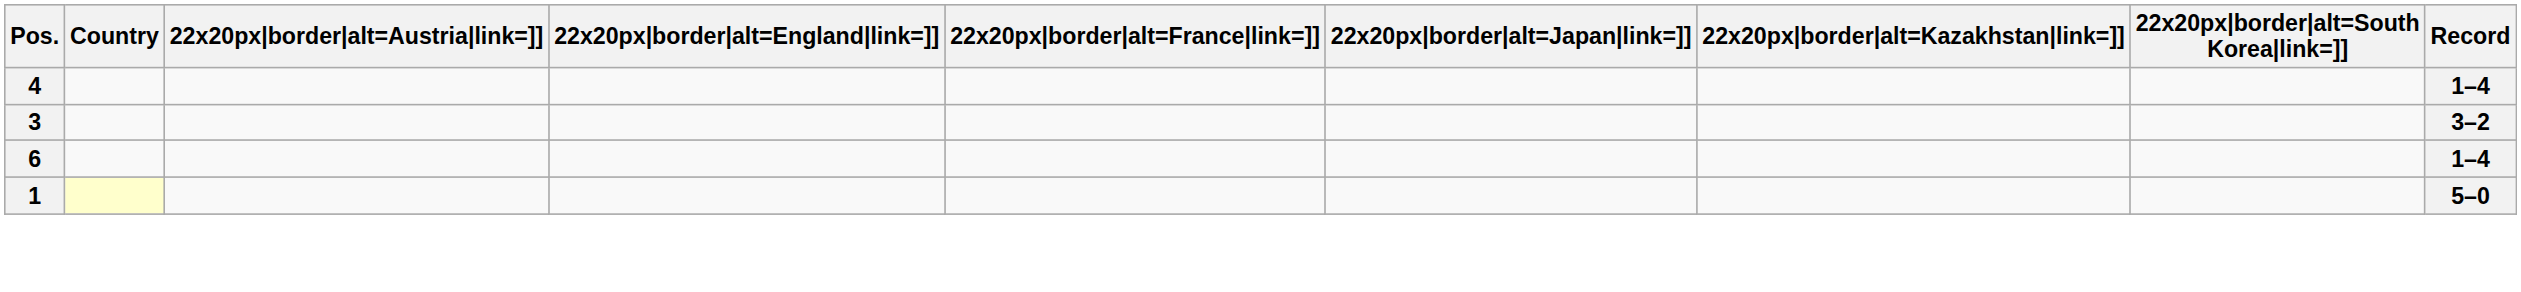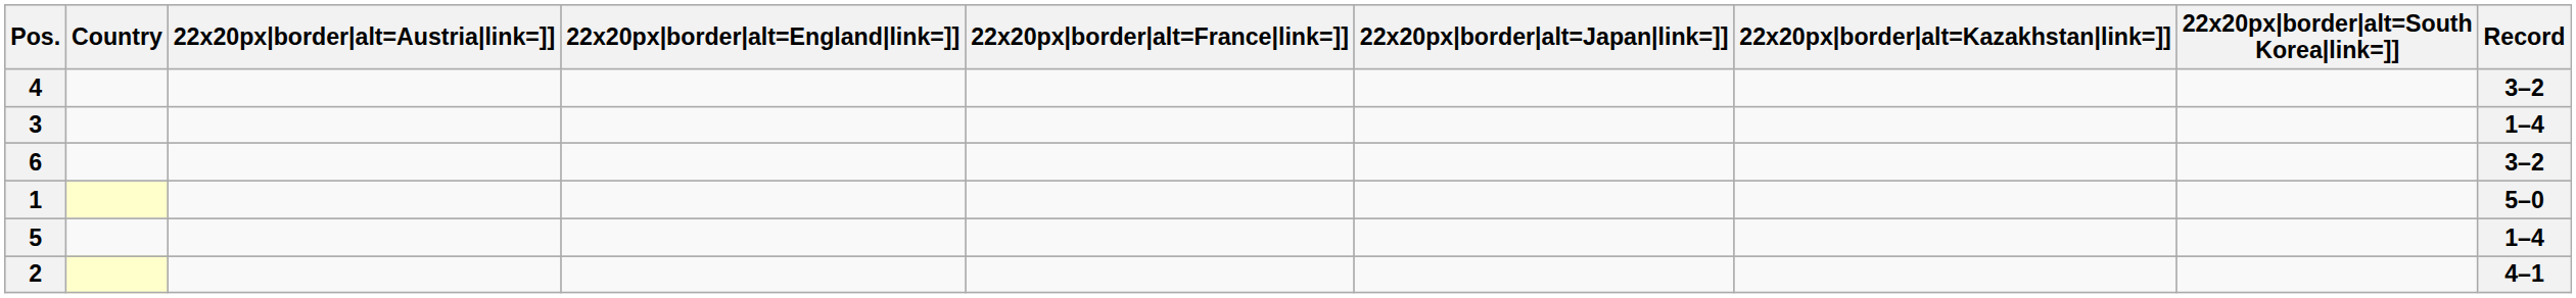 <table class="wikitable sortable nowrap" style="text-align:center; font-size:0.9em;">
 <tr>
 <th>Pos.</th>
 <th>Country</th>
 <th [[Image:>22x20px|border|alt=Austria|link=]]</th>
 <th [[Image:>22x20px|border|alt=England|link=]]</th>
 <th [[Image:>22x20px|border|alt=France|link=]]</th>
 <th [[Image:>22x20px|border|alt=Japan|link=]]</th>
 <th [[Image:>22x20px|border|alt=Kazakhstan|link=]]</th>
 <th [[Image:>22x20px|border|alt=South Korea|link=]]</th>
 <th>Record</th>
 </tr>
 <tr>
 <th>4</th>
 <td style="text-align:left;"></td>
 <td> </td>
 <td> </td>
 <td> </td>
 <td> </td>
 <td> </td>
 <td> </td>
-<th>1–4</th>
+<th>3–2</th>
 </tr>
 <tr>
 <th>3</th>
 <td style="text-align:left;"></td>
 <td> </td>
 <td> </td>
 <td> </td>
 <td> </td>
 <td> </td>
 <td> </td>
-<th>3–2</th>
+<th>1–4</th>
 </tr>
 <tr>
 <th>6</th>
 <td style="text-align:left;"></td>
 <td> </td>
 <td> </td>
 <td> </td>
 <td> </td>
 <td> </td>
 <td> </td>
-<th>1–4</th>
+<th>3–2</th>
 </tr>
 <tr>
 <th>1</th>
 <td style="text-align:left; background:#ffffcc;"></td>
 <td> </td>
 <td> </td>
 <td> </td>
 <td> </td>
 <td> </td>
 <td> </td>
 <th>5–0</th>
 </tr>
+<tr>
+<th>5</th>
+<td style="text-align:left;"></td>
+<td> </td>
+<td> </td>
+<td> </td>
+<td> </td>
+<td> </td>
+<td> </td>
+<th>1–4</th>
+</tr>
+<tr>
+<th>2</th>
+<td style="text-align:left; background:#ffffcc;"></td>
+<td> </td>
+<td> </td>
+<td> </td>
+<td> </td>
+<td> </td>
+<td> </td>
+<th>4–1</th>
+</tr>
 </table>
